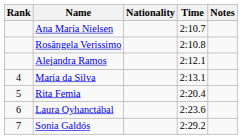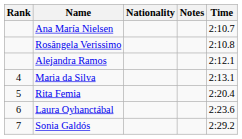 <table class="wikitable sortable" style="text-align:center">
 <tr>
 <th>Rank</th>
 <th>Name</th>
 <th>Nationality</th>
+<th>Notes</th>
 <th>Time</th>
-<th>Notes</th>
 </tr>
 <tr>
 <td></td>
 <td align=left><a href='#'>Ana María Nielsen</a></td>
 <td align=left></td>
+<td></td>
 <td>2:10.7</td>
-<td></td>
 </tr>
 <tr>
 <td></td>
 <td align=left><a href='#'>Rosângela Verissimo</a></td>
 <td align=left></td>
+<td></td>
 <td>2:10.8</td>
-<td></td>
 </tr>
 <tr>
 <td></td>
 <td align=left><a href='#'>Alejandra Ramos</a></td>
 <td align=left></td>
+<td></td>
 <td>2:12.1</td>
-<td></td>
 </tr>
 <tr>
 <td>4</td>
 <td align=left><a href='#'>Maria da Silva</a></td>
 <td align=left></td>
+<td></td>
 <td>2:13.1</td>
-<td></td>
 </tr>
 <tr>
 <td>5</td>
 <td align=left><a href='#'>Rita Femia</a></td>
 <td align=left></td>
+<td></td>
 <td>2:20.4</td>
-<td></td>
 </tr>
 <tr>
 <td>6</td>
 <td align=left><a href='#'>Laura Oyhanctábal</a></td>
 <td align=left></td>
+<td></td>
 <td>2:23.6</td>
-<td></td>
 </tr>
 <tr>
 <td>7</td>
 <td align=left><a href='#'>Sonia Galdós</a></td>
 <td align=left></td>
+<td></td>
 <td>2:29.2</td>
-<td></td>
 </tr>
 </table>
